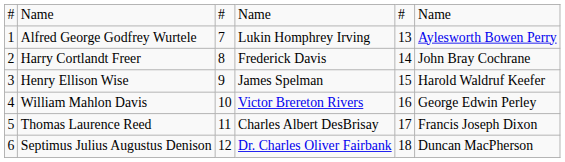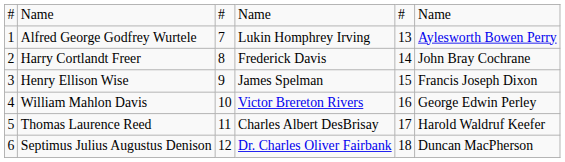 <table class="wikitable">
 <tr>
 <td>#</td>
 <td>Name</td>
 <td>#</td>
 <td>Name</td>
 <td>#</td>
 <td>Name</td>
 </tr>
 <tr>
 <td>1</td>
 <td>Alfred George Godfrey Wurtele</td>
 <td>7</td>
 <td>Lukin Homphrey Irving</td>
 <td>13</td>
 <td><a href='#'>Aylesworth Bowen Perry</a></td>
 </tr>
 <tr>
 <td>2</td>
 <td>Harry Cortlandt Freer</td>
 <td>8</td>
 <td>Frederick Davis</td>
 <td>14</td>
 <td>John Bray Cochrane</td>
 </tr>
 <tr>
 <td>3</td>
 <td>Henry Ellison Wise</td>
 <td>9</td>
 <td>James Spelman</td>
 <td>15</td>
-<td>Harold Waldruf Keefer</td>
+<td>Francis Joseph Dixon</td>
 </tr>
 <tr>
 <td>4</td>
 <td>William Mahlon Davis</td>
 <td>10</td>
 <td><a href='#'>Victor Brereton Rivers</a></td>
 <td>16</td>
 <td>George Edwin Perley</td>
 </tr>
 <tr>
 <td>5</td>
 <td>Thomas Laurence Reed</td>
 <td>11</td>
 <td>Charles Albert DesBrisay</td>
 <td>17</td>
-<td>Francis Joseph Dixon</td>
+<td>Harold Waldruf Keefer</td>
 </tr>
 <tr>
 <td>6</td>
 <td>Septimus Julius Augustus Denison</td>
 <td>12</td>
 <td><a href='#'>Dr. Charles Oliver Fairbank</a></td>
 <td>18</td>
 <td>Duncan MacPherson</td>
 </tr>
 </table>
